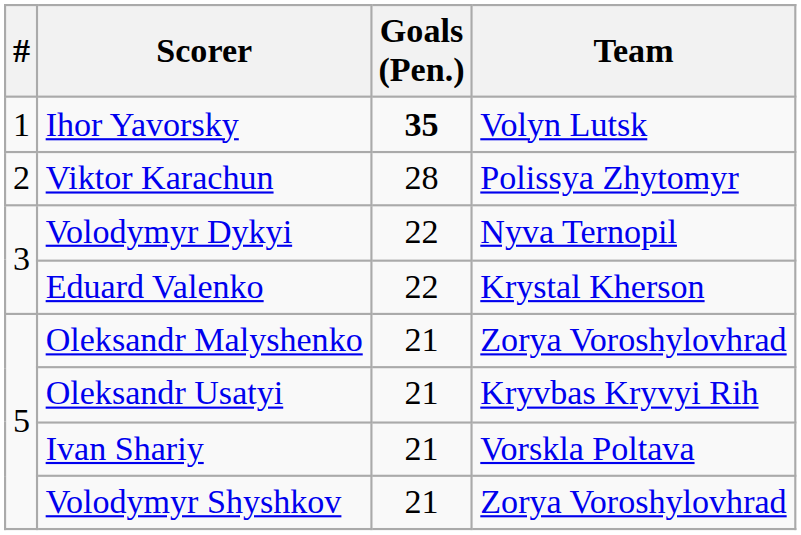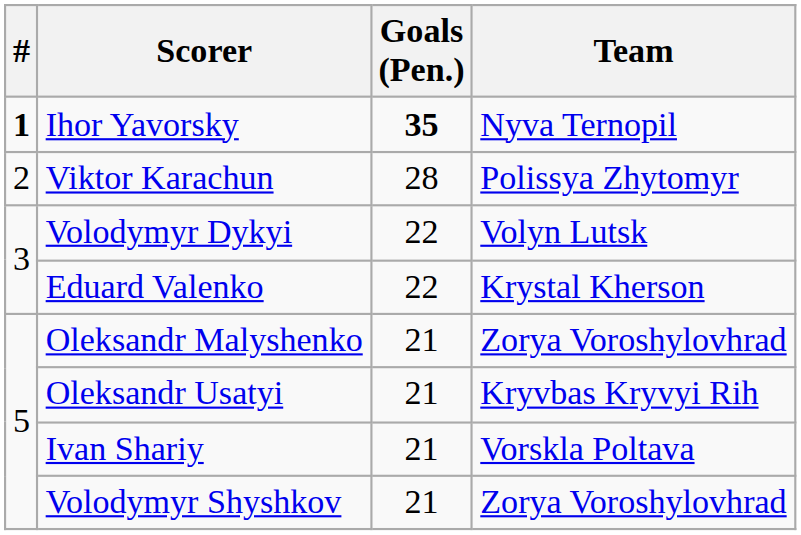 <table class="wikitable">
 <tr>
 <th>#</th>
 <th>Scorer</th>
 <th>Goals<br>(Pen.)</th>
 <th>Team</th>
 </tr>
 <tr>
-<td>1</td>
+<td><strong>1</strong></td>
 <td><a href='#'>Ihor Yavorsky</a></td>
 <td align=center><strong>35</strong></td>
-<td><a href='#'>Volyn Lutsk</a></td>
+<td><a href='#'>Nyva Ternopil</a></td>
 </tr>
 <tr>
 <td>2</td>
 <td><a href='#'>Viktor Karachun</a></td>
 <td align=center>28</td>
 <td><a href='#'>Polissya Zhytomyr</a></td>
 </tr>
 <tr>
 <td rowspan=2>3</td>
 <td><a href='#'>Volodymyr Dykyi</a></td>
 <td align=center>22</td>
-<td><a href='#'>Nyva Ternopil</a></td>
+<td><a href='#'>Volyn Lutsk</a></td>
 </tr>
 <tr>
 <td><a href='#'>Eduard Valenko</a></td>
 <td align=center>22</td>
 <td><a href='#'>Krystal Kherson</a></td>
 </tr>
 <tr>
 <td rowspan=4>5</td>
 <td><a href='#'>Oleksandr Malyshenko</a></td>
 <td align=center>21</td>
 <td><a href='#'>Zorya Voroshylovhrad</a></td>
 </tr>
 <tr>
 <td><a href='#'>Oleksandr Usatyi</a></td>
 <td align=center>21</td>
 <td><a href='#'>Kryvbas Kryvyi Rih</a></td>
 </tr>
 <tr>
 <td><a href='#'>Ivan Shariy</a></td>
 <td align=center>21</td>
 <td><a href='#'>Vorskla Poltava</a></td>
 </tr>
 <tr>
 <td><a href='#'>Volodymyr Shyshkov</a></td>
 <td align=center>21</td>
 <td><a href='#'>Zorya Voroshylovhrad</a></td>
 </tr>
 </table>
